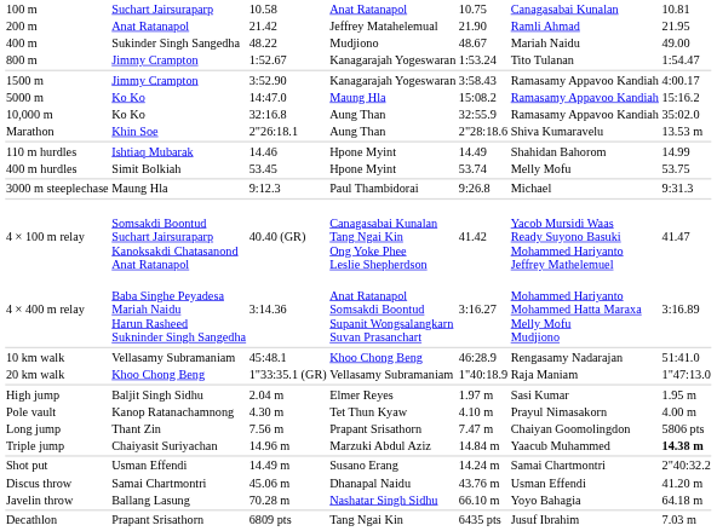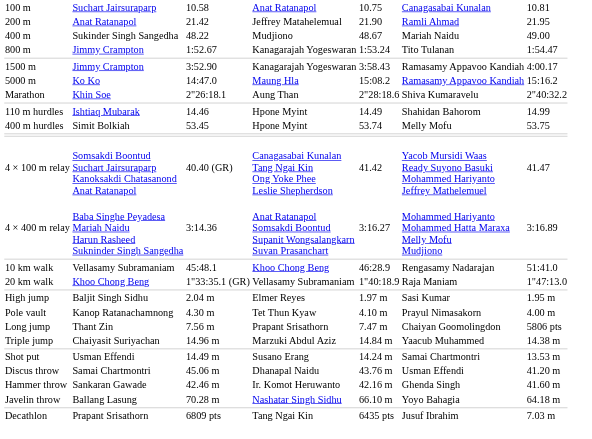 <table>
 <tr>
 <td>100 m</td>
 <td> <a href='#'>Suchart Jairsuraparp</a></td>
 <td>10.58</td>
 <td> <a href='#'>Anat Ratanapol</a></td>
 <td>10.75</td>
 <td> <a href='#'>Canagasabai Kunalan</a></td>
 <td>10.81</td>
 </tr>
 <tr>
 <td>200 m</td>
 <td> <a href='#'>Anat Ratanapol</a></td>
 <td>21.42</td>
 <td> Jeffrey Matahelemual</td>
 <td>21.90</td>
 <td> <a href='#'>Ramli Ahmad</a></td>
 <td>21.95</td>
 </tr>
 <tr>
 <td>400 m</td>
 <td> Sukinder Singh Sangedha</td>
 <td>48.22</td>
 <td> Mudjiono</td>
 <td>48.67</td>
 <td> Mariah Naidu</td>
 <td>49.00</td>
 </tr>
 <tr>
 <td>800 m</td>
 <td> <a href='#'>Jimmy Crampton</a></td>
 <td>1:52.67</td>
 <td> Kanagarajah Yogeswaran</td>
 <td>1:53.24</td>
 <td> Tito Tulanan</td>
 <td>1:54.47</td>
 </tr>
 <tr bgcolor=#DDDDDD>
 <td colspan=7></td>
 </tr>
 <tr>
 <td>1500 m</td>
 <td> <a href='#'>Jimmy Crampton</a></td>
 <td>3:52.90</td>
 <td> Kanagarajah Yogeswaran</td>
 <td>3:58.43</td>
 <td> Ramasamy Appavoo Kandiah</td>
 <td>4:00.17</td>
 </tr>
 <tr>
 <td>5000 m</td>
 <td> <a href='#'>Ko Ko</a></td>
 <td>14:47.0</td>
 <td> <a href='#'>Maung Hla</a></td>
 <td>15:08.2</td>
 <td> <a href='#'>Ramasamy Appavoo Kandiah</a></td>
 <td>15:16.2</td>
 </tr>
 <tr>
-<td>10,000 m</td>
-<td> Ko Ko</td>
-<td>32:16.8</td>
-<td> Aung Than</td>
-<td>32:55.9</td>
-<td> Ramasamy Appavoo Kandiah</td>
-<td>35:02.0</td>
-</tr>
-<tr>
 <td>Marathon</td>
 <td> <a href='#'>Khin Soe</a></td>
 <td>2"26:18.1</td>
 <td> Aung Than</td>
 <td>2"28:18.6</td>
 <td> Shiva Kumaravelu</td>
-<td>13.53 m</td>
+<td>2"40:32.2</td>
 </tr>
 <tr bgcolor=#DDDDDD>
 <td colspan=7></td>
 </tr>
 <tr>
 <td>110 m hurdles</td>
 <td> <a href='#'>Ishtiaq Mubarak</a></td>
 <td>14.46</td>
 <td> Hpone Myint</td>
 <td>14.49</td>
 <td> Shahidan Bahorom</td>
 <td>14.99</td>
 </tr>
 <tr>
 <td>400 m hurdles</td>
 <td> Simit Bolkiah</td>
 <td>53.45</td>
 <td> Hpone Myint</td>
 <td>53.74</td>
 <td> Melly Mofu</td>
 <td>53.75</td>
 </tr>
 <tr bgcolor=#DDDDDD>
 <td colspan=7></td>
-</tr>
-<tr>
-<td>3000 m steeplechase</td>
-<td> Maung Hla</td>
-<td>9:12.3</td>
-<td> Paul Thambidorai</td>
-<td>9:26.8</td>
-<td> Michael</td>
-<td>9:31.3</td>
 </tr>
 <tr bgcolor=#DDDDDD>
 <td colspan=7></td>
 </tr>
 <tr>
 <td>4 × 100 m relay</td>
 <td><br><a href='#'>Somsakdi Boontud</a><br><a href='#'>Suchart Jairsuraparp</a><br><a href='#'>Kanoksakdi Chatasanond</a><br><a href='#'>Anat Ratanapol</a></td>
 <td>40.40 (GR)</td>
 <td><br><a href='#'>Canagasabai Kunalan</a><br><a href='#'>Tang Ngai Kin</a><br><a href='#'>Ong Yoke Phee</a><br><a href='#'>Leslie Shepherdson</a></td>
 <td>41.42</td>
 <td><br><a href='#'>Yacob Mursidi Waas</a><br><a href='#'>Ready Suyono Basuki</a><br><a href='#'>Mohammed Hariyanto</a><br><a href='#'>Jeffrey Mathelemuel</a></td>
 <td>41.47</td>
 </tr>
 <tr>
 <td>4 × 400 m relay</td>
 <td><br><a href='#'>Baba Singhe Peyadesa</a><br><a href='#'>Mariah Naidu</a><br><a href='#'>Harun Rasheed</a><br><a href='#'>Sukninder Singh Sangedha</a></td>
 <td>3:14.36</td>
 <td><br><a href='#'>Anat Ratanapol</a><br><a href='#'>Somsakdi Boontud</a><br><a href='#'>Supanit Wongsalangkarn</a><br><a href='#'>Suvan Prasanchart</a></td>
 <td>3:16.27</td>
 <td><br><a href='#'>Mohammed Hariyanto</a><br><a href='#'>Mohammed Hatta Maraxa</a><br><a href='#'>Melly Mofu</a><br><a href='#'>Mudjiono</a></td>
 <td>3:16.89</td>
 </tr>
 <tr bgcolor=#DDDDDD>
 <td colspan=7></td>
 </tr>
 <tr>
 <td>10 km walk</td>
 <td> Vellasamy Subramaniam</td>
 <td>45:48.1</td>
 <td> <a href='#'>Khoo Chong Beng</a></td>
 <td>46:28.9</td>
 <td> Rengasamy Nadarajan</td>
 <td>51:41.0</td>
 </tr>
 <tr>
 <td>20 km walk</td>
 <td> <a href='#'>Khoo Chong Beng</a></td>
 <td>1"33:35.1 (GR)</td>
 <td> Vellasamy Subramaniam</td>
 <td>1"40:18.9</td>
 <td> Raja Maniam</td>
 <td>1"47:13.0</td>
 </tr>
 <tr bgcolor=#DDDDDD>
 <td colspan=7></td>
 </tr>
 <tr>
 <td>High jump</td>
 <td> Baljit Singh Sidhu</td>
 <td>2.04 m</td>
 <td> Elmer Reyes</td>
 <td>1.97 m</td>
 <td> Sasi Kumar</td>
 <td>1.95 m</td>
 </tr>
 <tr>
 <td>Pole vault</td>
 <td> Kanop Ratanachamnong</td>
 <td>4.30 m</td>
 <td> Tet Thun Kyaw</td>
 <td>4.10 m</td>
 <td> Prayul Nimasakorn</td>
 <td>4.00 m</td>
 </tr>
 <tr>
 <td>Long jump</td>
 <td> Thant Zin</td>
 <td>7.56 m</td>
 <td> Prapant Srisathorn</td>
 <td>7.47 m</td>
 <td> Chaiyan Goomolingdon</td>
 <td>5806 pts</td>
 </tr>
 <tr>
 <td>Triple jump</td>
 <td> Chaiyasit Suriyachan</td>
 <td>14.96 m</td>
 <td> Marzuki Abdul Aziz</td>
 <td>14.84 m</td>
 <td> Yaacub Muhammed</td>
-<td><strong>14.38 m</strong></td>
+<td>14.38 m</td>
 </tr>
 <tr bgcolor=#DDDDDD>
 <td colspan=7></td>
 </tr>
 <tr>
 <td>Shot put</td>
 <td> Usman Effendi</td>
 <td>14.49 m</td>
 <td> Susano Erang</td>
 <td>14.24 m</td>
 <td> Samai Chartmontri</td>
-<td>2"40:32.2</td>
+<td>13.53 m</td>
 </tr>
 <tr>
 <td>Discus throw</td>
 <td> Samai Chartmontri</td>
 <td>45.06 m</td>
 <td> Dhanapal Naidu</td>
 <td>43.76 m</td>
 <td> Usman Effendi</td>
 <td>41.20 m</td>
+</tr>
+<tr>
+<td>Hammer throw</td>
+<td> Sankaran Gawade</td>
+<td>42.46 m</td>
+<td> Ir. Komot Heruwanto</td>
+<td>42.16 m</td>
+<td> Ghenda Singh</td>
+<td>41.60 m</td>
 </tr>
 <tr>
 <td>Javelin throw</td>
 <td> Ballang Lasung</td>
 <td>70.28 m</td>
 <td> <a href='#'>Nashatar Singh Sidhu</a></td>
 <td>66.10 m</td>
 <td> Yoyo Bahagia</td>
 <td>64.18 m</td>
 </tr>
 <tr bgcolor=#DDDDDD>
 <td colspan=7></td>
 </tr>
 <tr>
 <td>Decathlon</td>
 <td> Prapant Srisathorn</td>
 <td>6809 pts</td>
 <td> Tang Ngai Kin</td>
 <td>6435 pts</td>
 <td> Jusuf Ibrahim</td>
 <td>7.03 m</td>
 </tr>
 </table>
